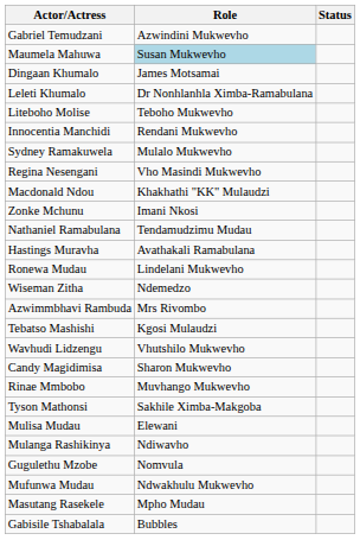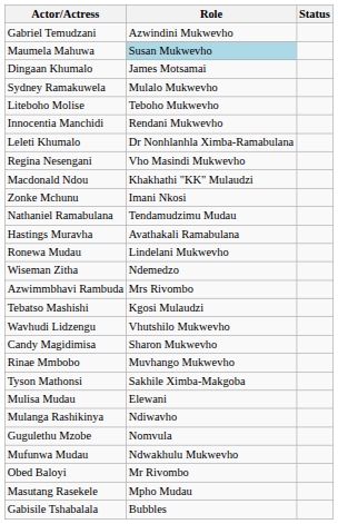 <table class="wikitable" style="text-align:left;">
 <tr>
 <th>Actor/Actress</th>
 <th>Role</th>
 <th>Status</th>
 </tr>
 <tr>
 <td>Gabriel Temudzani</td>
 <td>Azwindini Mukwevho</td>
 <td></td>
 </tr>
 <tr>
 <td>Maumela Mahuwa</td>
 <td style="background: lightblue;">Susan Mukwevho</td>
 <td></td>
 </tr>
 <tr>
 <td>Dingaan Khumalo</td>
 <td>James Motsamai</td>
 <td></td>
 </tr>
 <tr>
-<td>Leleti Khumalo</td>
-<td>Dr Nonhlanhla Ximba-Ramabulana</td>
+<td>Sydney Ramakuwela</td>
+<td>Mulalo Mukwevho</td>
 <td></td>
 </tr>
 <tr>
 <td>Liteboho Molise</td>
 <td>Teboho Mukwevho</td>
 <td></td>
 </tr>
 <tr>
 <td>Innocentia Manchidi</td>
 <td>Rendani Mukwevho</td>
 <td></td>
 </tr>
 <tr>
-<td>Sydney Ramakuwela</td>
-<td>Mulalo Mukwevho</td>
+<td>Leleti Khumalo</td>
+<td>Dr Nonhlanhla Ximba-Ramabulana</td>
 <td></td>
 </tr>
 <tr>
 <td>Regina Nesengani</td>
 <td>Vho Masindi Mukwevho</td>
 <td></td>
 </tr>
 <tr>
 <td>Macdonald Ndou</td>
 <td>Khakhathi "KK" Mulaudzi</td>
 <td></td>
 </tr>
 <tr>
 <td>Zonke Mchunu</td>
 <td>Imani Nkosi</td>
 <td></td>
 </tr>
 <tr>
 <td>Nathaniel Ramabulana</td>
 <td>Tendamudzimu Mudau</td>
 <td></td>
 </tr>
 <tr>
 <td>Hastings Muravha</td>
 <td>Avathakali Ramabulana</td>
 <td></td>
 </tr>
 <tr>
 <td>Ronewa Mudau</td>
 <td>Lindelani Mukwevho</td>
 <td></td>
 </tr>
 <tr>
 <td>Wiseman Zitha</td>
 <td>Ndemedzo</td>
 <td></td>
 </tr>
 <tr>
 <td>Azwimmbhavi Rambuda</td>
 <td>Mrs Rivombo</td>
 <td></td>
 </tr>
 <tr>
 <td>Tebatso Mashishi</td>
 <td>Kgosi Mulaudzi</td>
 <td></td>
 </tr>
 <tr>
 <td>Wavhudi Lidzengu</td>
 <td>Vhutshilo Mukwevho</td>
 <td></td>
 </tr>
 <tr>
 <td>Candy Magidimisa</td>
 <td>Sharon Mukwevho</td>
 <td></td>
 </tr>
 <tr>
 <td>Rinae Mmbobo</td>
 <td>Muvhango Mukwevho</td>
 <td></td>
 </tr>
 <tr>
 <td>Tyson Mathonsi</td>
 <td>Sakhile Ximba-Makgoba</td>
 <td></td>
 </tr>
 <tr>
 <td>Mulisa Mudau</td>
 <td>Elewani</td>
 <td></td>
 </tr>
 <tr>
 <td>Mulanga Rashikinya</td>
 <td>Ndiwavho</td>
 <td></td>
 </tr>
 <tr>
 <td>Gugulethu Mzobe</td>
 <td>Nomvula</td>
 <td></td>
 </tr>
 <tr>
 <td>Mufunwa Mudau</td>
 <td>Ndwakhulu Mukwevho</td>
 <td></td>
 </tr>
 <tr>
+<td>Obed Baloyi</td>
+<td>Mr Rivombo</td>
+<td></td>
+</tr>
+<tr>
 <td>Masutang Rasekele</td>
 <td>Mpho Mudau</td>
 <td></td>
 </tr>
 <tr>
 <td>Gabisile Tshabalala</td>
 <td>Bubbles</td>
 <td></td>
 </tr>
 </table>
